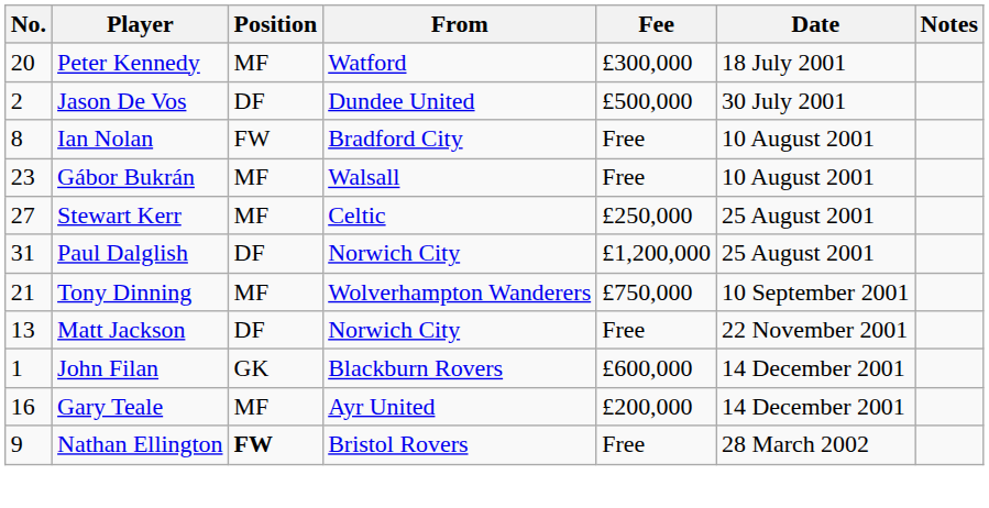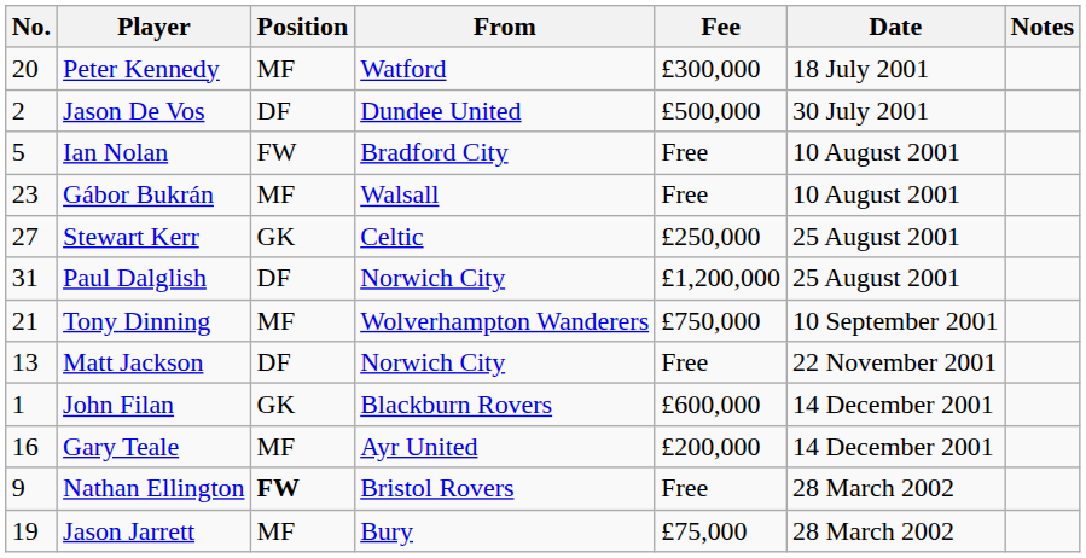 <table class="wikitable">
 <tr>
 <th>No.</th>
 <th>Player</th>
 <th>Position</th>
 <th>From</th>
 <th>Fee</th>
 <th>Date</th>
 <th>Notes</th>
 </tr>
 <tr>
 <td>20</td>
 <td><a href='#'>Peter Kennedy</a></td>
 <td>MF</td>
 <td><a href='#'>Watford</a></td>
 <td>£300,000</td>
 <td>18 July 2001</td>
 <td></td>
 </tr>
 <tr>
 <td>2</td>
 <td><a href='#'>Jason De Vos</a></td>
 <td>DF</td>
 <td><a href='#'>Dundee United</a></td>
 <td>£500,000</td>
 <td>30 July 2001</td>
 <td></td>
 </tr>
 <tr>
-<td>8</td>
+<td>5</td>
 <td><a href='#'>Ian Nolan</a></td>
 <td>FW</td>
 <td><a href='#'>Bradford City</a></td>
 <td>Free</td>
 <td>10 August 2001</td>
 <td></td>
 </tr>
 <tr>
 <td>23</td>
 <td><a href='#'>Gábor Bukrán</a></td>
 <td>MF</td>
 <td><a href='#'>Walsall</a></td>
 <td>Free</td>
 <td>10 August 2001</td>
 <td></td>
 </tr>
 <tr>
 <td>27</td>
 <td><a href='#'>Stewart Kerr</a></td>
-<td>MF</td>
+<td>GK</td>
 <td><a href='#'>Celtic</a></td>
 <td>£250,000</td>
 <td>25 August 2001</td>
 <td></td>
 </tr>
 <tr>
 <td>31</td>
 <td><a href='#'>Paul Dalglish</a></td>
 <td>DF</td>
 <td><a href='#'>Norwich City</a></td>
 <td>£1,200,000</td>
 <td>25 August 2001</td>
 <td></td>
 </tr>
 <tr>
 <td>21</td>
 <td><a href='#'>Tony Dinning</a></td>
 <td>MF</td>
 <td><a href='#'>Wolverhampton Wanderers</a></td>
 <td>£750,000</td>
 <td>10 September 2001</td>
 <td></td>
 </tr>
 <tr>
 <td>13</td>
 <td><a href='#'>Matt Jackson</a></td>
 <td>DF</td>
 <td><a href='#'>Norwich City</a></td>
 <td>Free</td>
 <td>22 November 2001</td>
 <td></td>
 </tr>
 <tr>
 <td>1</td>
 <td><a href='#'>John Filan</a></td>
 <td>GK</td>
 <td><a href='#'>Blackburn Rovers</a></td>
 <td>£600,000</td>
 <td>14 December 2001</td>
 <td></td>
 </tr>
 <tr>
 <td>16</td>
 <td><a href='#'>Gary Teale</a></td>
 <td>MF</td>
 <td><a href='#'>Ayr United</a></td>
 <td>£200,000</td>
 <td>14 December 2001</td>
 <td></td>
 </tr>
 <tr>
 <td>9</td>
 <td><a href='#'>Nathan Ellington</a></td>
 <td><strong>FW</strong></td>
 <td><a href='#'>Bristol Rovers</a></td>
 <td>Free</td>
 <td>28 March 2002</td>
 <td></td>
 </tr>
+<tr>
+<td>19</td>
+<td><a href='#'>Jason Jarrett</a></td>
+<td>MF</td>
+<td><a href='#'>Bury</a></td>
+<td>£75,000</td>
+<td>28 March 2002</td>
+<td></td>
+</tr>
 </table>
